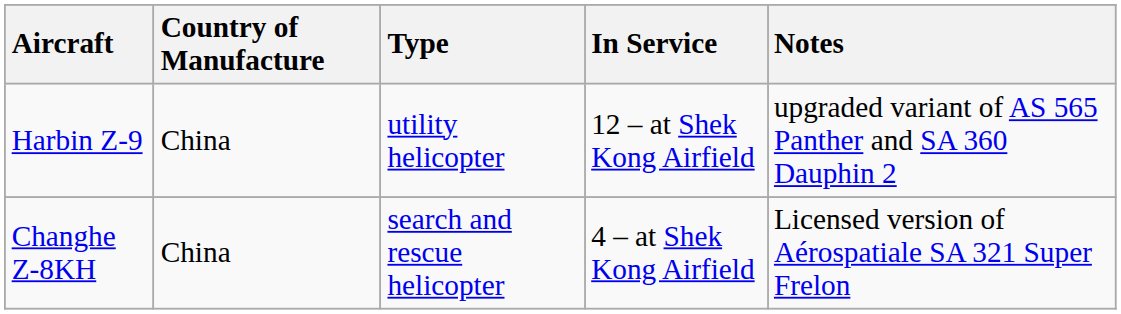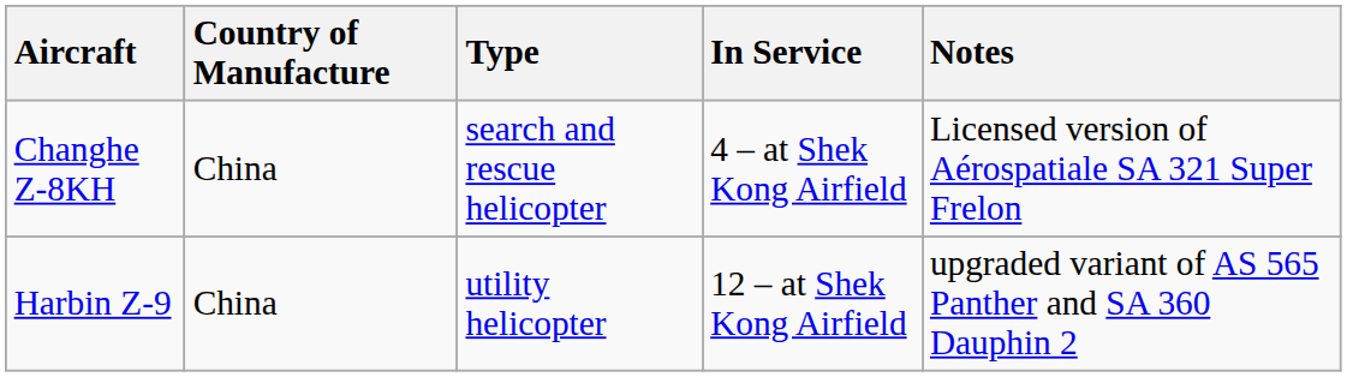 <table class="wikitable">
 <tr>
 <th style="text-align: left;">Aircraft</th>
 <th style="text-align: left;">Country of Manufacture</th>
 <th style="text-align: left;">Type</th>
 <th style="text-align: left;">In Service</th>
 <th style="text-align: left;">Notes</th>
 </tr>
 <tr>
+<td><a href='#'> Changhe Z-8KH</a></td>
+<td>China</td>
+<td><a href='#'>search and rescue helicopter</a></td>
+<td>4 – at <a href='#'>Shek Kong Airfield</a></td>
+<td>Licensed version of <a href='#'>Aérospatiale SA 321 Super Frelon</a></td>
+</tr>
+<tr>
 <td><a href='#'>Harbin Z-9</a></td>
 <td>China</td>
 <td><a href='#'>utility helicopter</a></td>
 <td>12 – at <a href='#'>Shek Kong Airfield</a></td>
 <td>upgraded variant of <a href='#'>AS 565 Panther</a> and <a href='#'>SA 360 Dauphin 2</a></td>
 </tr>
-<tr>
-<td><a href='#'> Changhe Z-8KH</a></td>
-<td>China</td>
-<td><a href='#'>search and rescue helicopter</a></td>
-<td>4 – at <a href='#'>Shek Kong Airfield</a></td>
-<td>Licensed version of <a href='#'>Aérospatiale SA 321 Super Frelon</a></td>
-</tr>
 </table>
